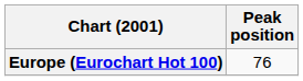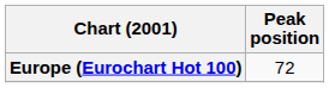 <table class="wikitable sortable plainrowheaders" style="text-align:center">
 <tr>
 <th scope="col">Chart (2001)</th>
 <th scope="col">Peak<br>position</th>
 </tr>
 <tr>
 <th scope="row">Europe (<a href='#'>Eurochart Hot 100</a>)</th>
-<td>76</td>
+<td>72</td>
 </tr>
 <tr>
 </tr>
 <tr>
 </tr>
 </table>
